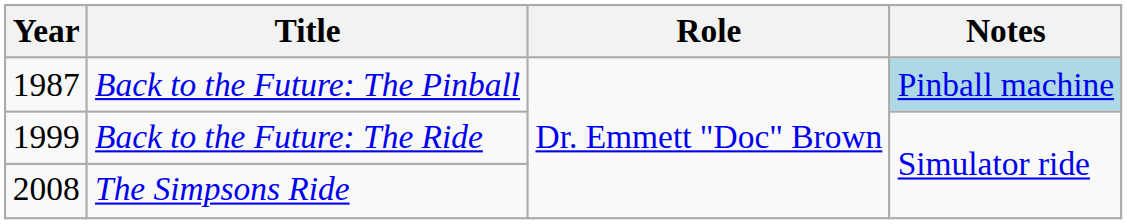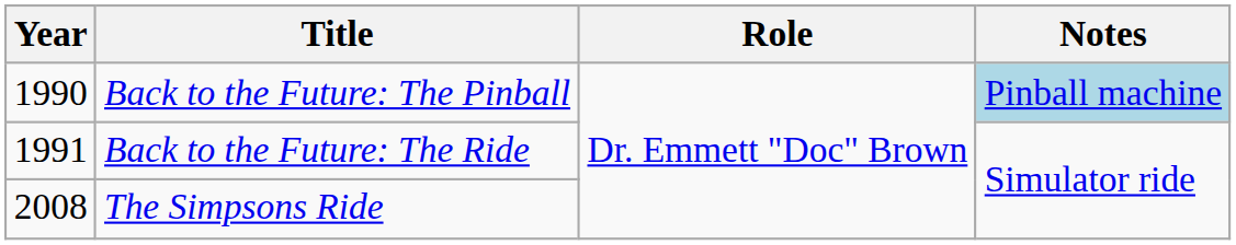 <table class="wikitable sortable">
 <tr>
 <th>Year</th>
 <th>Title</th>
 <th>Role</th>
 <th class="unsortable">Notes</th>
 </tr>
 <tr>
-<td>1987</td>
+<td>1990</td>
 <td><em><a href='#'>Back to the Future: The Pinball</a></em></td>
 <td rowspan="3"><a href='#'>Dr. Emmett "Doc" Brown</a></td>
 <td style="background: lightblue;"><a href='#'>Pinball machine</a></td>
 </tr>
 <tr>
-<td>1999</td>
+<td>1991</td>
 <td><em><a href='#'>Back to the Future: The Ride</a></em></td>
 <td rowspan="2"><a href='#'>Simulator ride</a></td>
 </tr>
 <tr>
 <td>2008</td>
 <td data-sort-value="Simpsons Ride, The"><em><a href='#'>The Simpsons Ride</a></em></td>
 </tr>
 </table>
